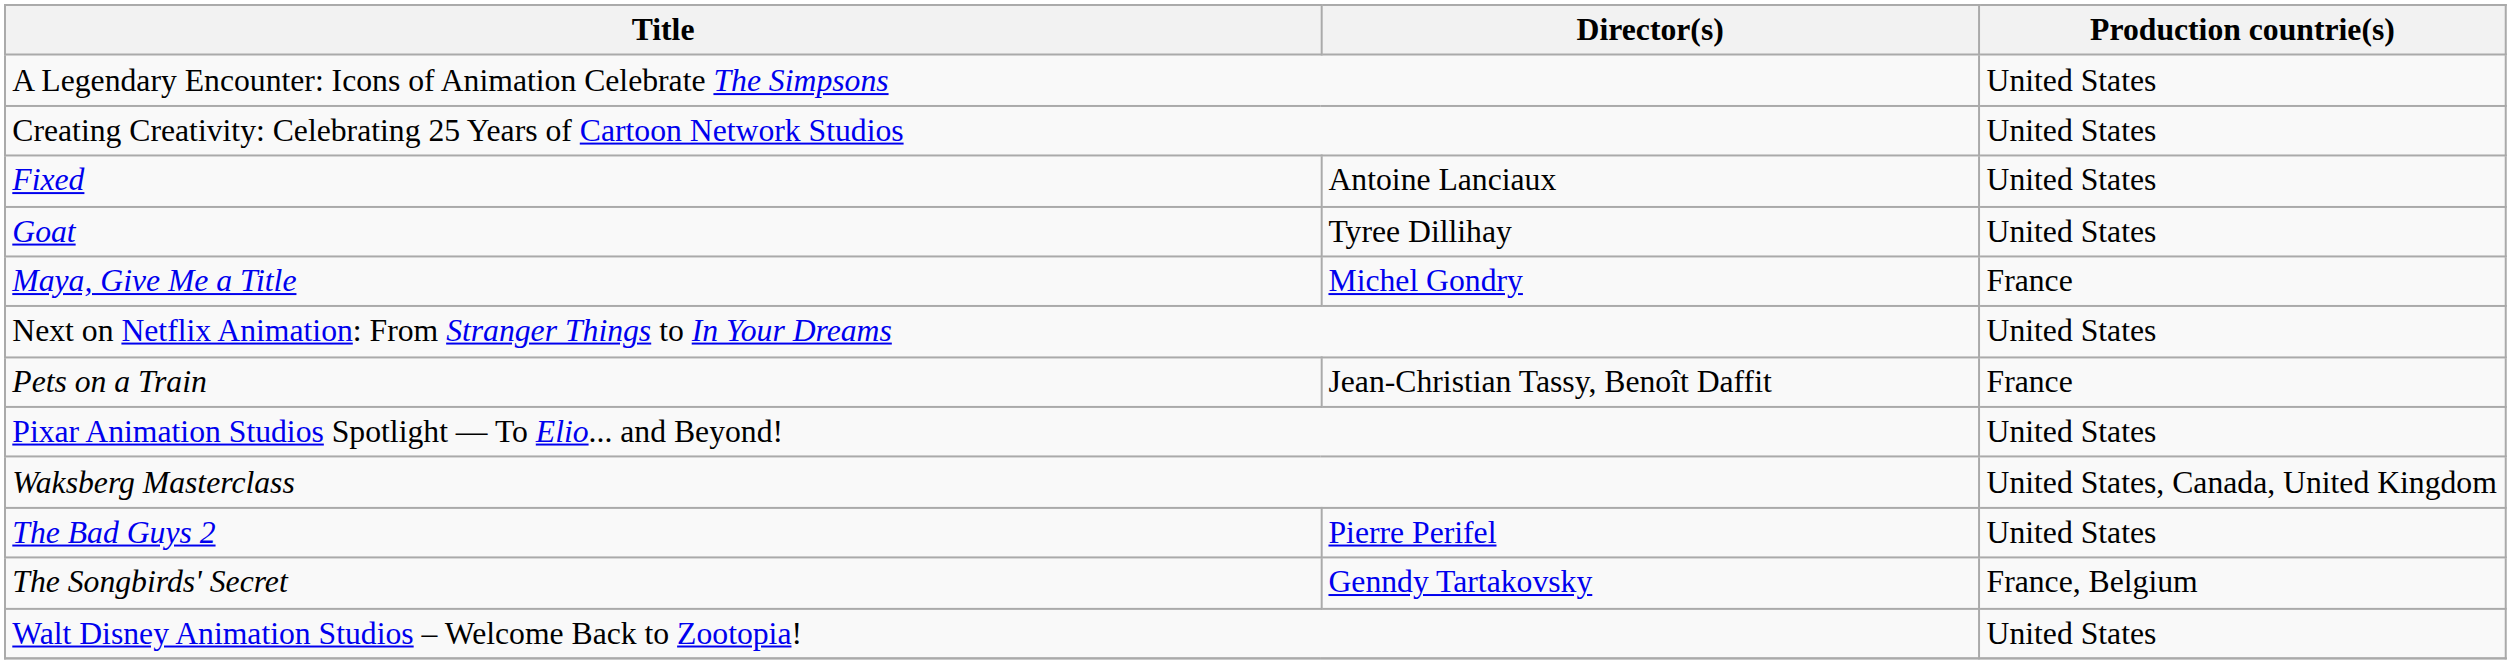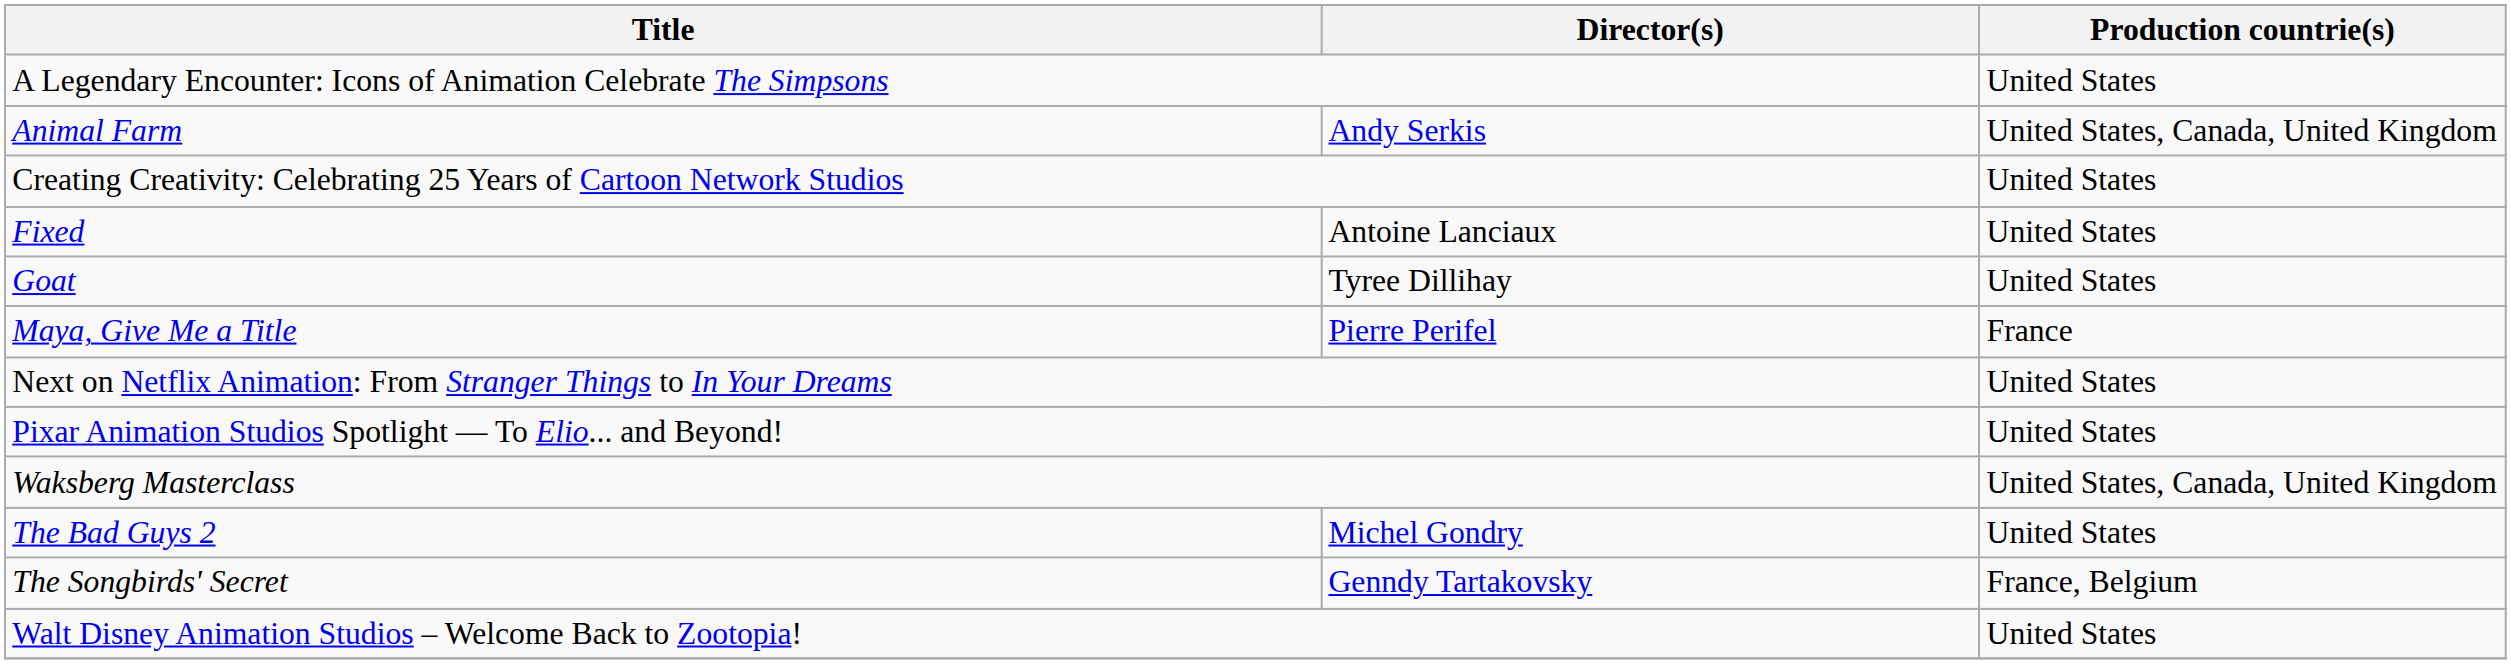 <table class="wikitable" style="width:100%; margin-bottom:4px">
 <tr>
 <th scope="col" width="50%">Title</th>
 <th scope="col" width="25%">Director(s)</th>
 <th scope="col" width="20%">Production countrie(s)</th>
 </tr>
 <tr>
 <td colspan="2">A Legendary Encounter: Icons of Animation Celebrate <em><a href='#'>The Simpsons</a></em> </td>
 <td>United States</td>
+</tr>
+<tr>
+<td><em><a href='#'>Animal Farm</a></em></td>
+<td><a href='#'>Andy Serkis</a></td>
+<td>United States, Canada, United Kingdom</td>
 </tr>
 <tr>
 <td colspan="2">Creating Creativity: Celebrating 25 Years of <a href='#'>Cartoon Network Studios</a> </td>
 <td>United States</td>
 </tr>
 <tr>
 <td><em><a href='#'>Fixed</a></em></td>
 <td>Antoine Lanciaux</td>
 <td>United States</td>
 </tr>
 <tr>
 <td><em><a href='#'>Goat</a></em> </td>
 <td>Tyree Dillihay</td>
 <td>United States</td>
 </tr>
 <tr>
 <td><em><a href='#'>Maya, Give Me a Title</a></em></td>
-<td><a href='#'>Michel Gondry</a></td>
+<td><a href='#'>Pierre Perifel</a></td>
 <td>France</td>
 </tr>
 <tr>
 <td colspan="2">Next on <a href='#'>Netflix Animation</a>: From <em><a href='#'>Stranger Things</a></em> to <em><a href='#'>In Your Dreams</a></em> </td>
 <td>United States</td>
-</tr>
-<tr>
-<td><em>Pets on a Train</em></td>
-<td>Jean-Christian Tassy, Benoît Daffit</td>
-<td>France</td>
 </tr>
 <tr>
 <td colspan="2"><a href='#'>Pixar Animation Studios</a> Spotlight — To <em><a href='#'>Elio</a></em>... and Beyond! </td>
 <td>United States</td>
 </tr>
 <tr>
 <td colspan="2"><em>Waksberg Masterclass</em> </td>
 <td>United States, Canada, United Kingdom</td>
 </tr>
 <tr>
 <td><em><a href='#'>The Bad Guys 2</a></em> </td>
-<td><a href='#'>Pierre Perifel</a></td>
+<td><a href='#'>Michel Gondry</a></td>
 <td>United States</td>
 </tr>
 <tr>
 <td><em>The Songbirds' Secret</em></td>
 <td><a href='#'>Genndy Tartakovsky</a></td>
 <td>France, Belgium</td>
 </tr>
 <tr>
 <td colspan="2"><a href='#'>Walt Disney Animation Studios</a> – Welcome Back to <a href='#'>Zootopia</a>! </td>
 <td>United States</td>
 </tr>
 <tr>
 </tr>
 </table>
